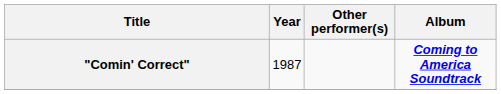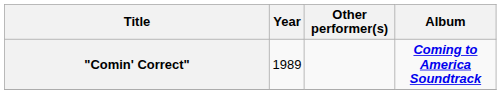 <table class="wikitable plainrowheaders" style="text-align:center;">
 <tr>
 <th scope="col" style="width:20em;">Title</th>
 <th scope="col">Year</th>
 <th scope="col">Other performer(s)</th>
 <th scope="col">Album</th>
 </tr>
 <tr>
 <th scope="row">"Comin' Correct"</th>
-<td>1987</td>
+<td>1989</td>
 <td></td>
 <td><strong><a href='#'><em>Coming to America Soundtrack</em></a></strong></td>
 </tr>
 <tr>
 </tr>
 </table>
